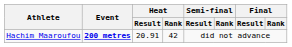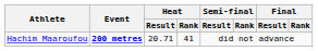 <table class=wikitable style=font-size:90%>
 <tr>
 <th rowspan=2>Athlete</th>
 <th rowspan=2>Event</th>
 <th colspan=2>Heat</th>
 <th colspan=2>Semi-final</th>
 <th colspan=2>Final</th>
 </tr>
 <tr style=font-size:95%>
 <th>Result</th>
 <th>Rank</th>
 <th>Result</th>
 <th>Rank</th>
 <th>Result</th>
 <th>Rank</th>
 </tr>
 <tr align=center>
 <td align=left><a href='#'>Hachim Maaroufou</a></td>
 <td align=left><strong><a href='#'>200 metres</a></strong></td>
-<td>20.91</td>
-<td>42</td>
+<td>20.71</td>
+<td>41</td>
 <td colspan=4>did not advance</td>
 </tr>
 </table>
